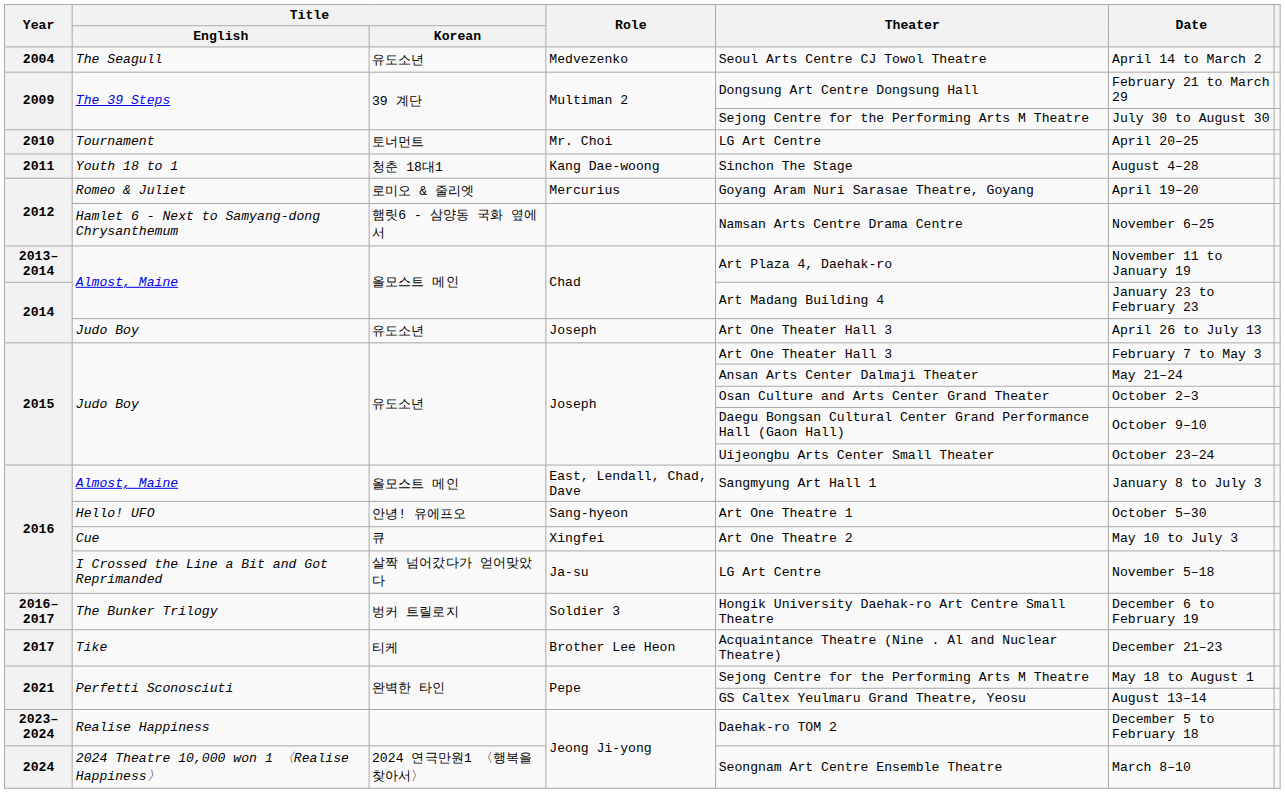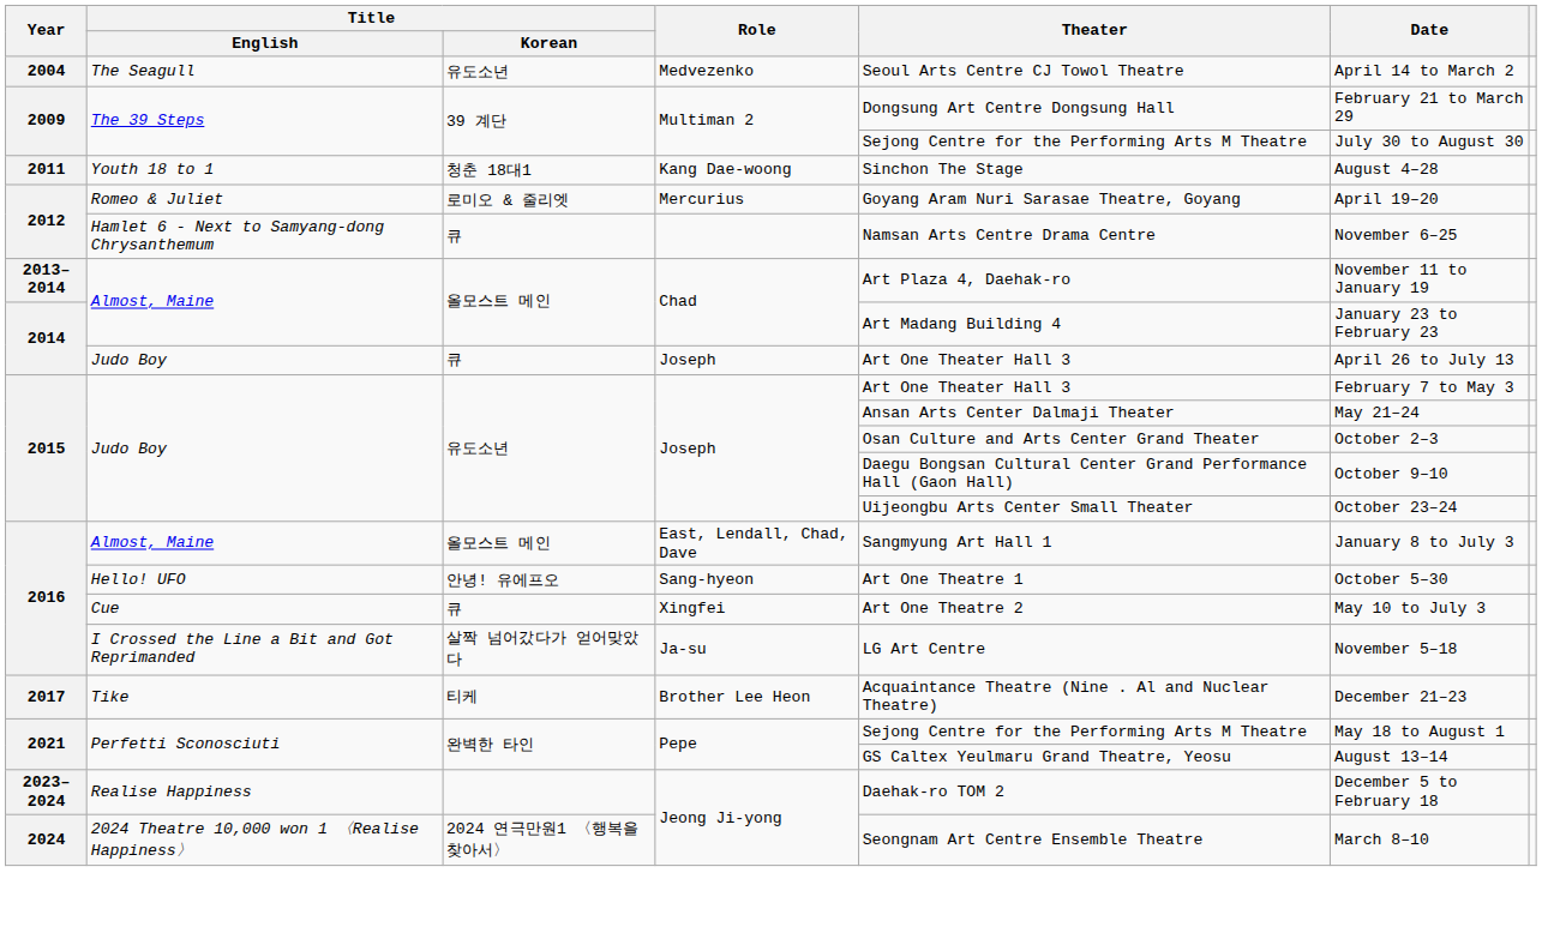 <table class="wikitable sortable plainrowheaders" style="text-align:left; font-size:100%; padding:0 auto; width:100%; margin:auto">
 <tr>
 <th rowspan="2" scope="col">Year</th>
 <th colspan="2" scope="col">Title</th>
 <th rowspan="2" scope="col">Role</th>
 <th rowspan="2" scope="col">Theater</th>
 <th rowspan="2" scope="col">Date</th>
 <th rowspan="2" scope="col" class="unsortable"></th>
 </tr>
 <tr>
 <th>English</th>
 <th>Korean</th>
 </tr>
 <tr>
 <th scope="row">2004</th>
 <td><em>The Seagull</em></td>
 <td>유도소년</td>
 <td>Medvezenko</td>
 <td>Seoul Arts Centre CJ Towol Theatre</td>
 <td>April 14 to March 2</td>
 <td style="text-align:center"></td>
 </tr>
 <tr>
 <th rowspan="2" scope="row">2009</th>
 <td rowspan="2"><em><a href='#'>The 39 Steps</a></em></td>
 <td rowspan="2">39 계단</td>
 <td rowspan="2">Multiman 2</td>
 <td>Dongsung Art Centre Dongsung Hall</td>
 <td>February 21 to March 29</td>
 <td style="text-align:center"></td>
 </tr>
 <tr>
 <td>Sejong Centre for the Performing Arts M Theatre</td>
 <td>July 30 to August 30</td>
 <td style="text-align:center"></td>
 </tr>
 <tr>
-<th scope="row">2010</th>
-<td><em>Tournament</em></td>
-<td>토너먼트</td>
-<td>Mr. Choi</td>
-<td>LG Art Centre</td>
-<td>April 20–25</td>
-<td style="text-align:center"></td>
-</tr>
-<tr>
 <th scope="row">2011</th>
 <td><em>Youth 18 to 1</em></td>
 <td>청춘 18대1</td>
 <td>Kang Dae-woong</td>
 <td>Sinchon The Stage</td>
 <td>August 4–28</td>
 <td style="text-align:center"></td>
 </tr>
 <tr>
 <th scope="row" rowspan="2">2012</th>
 <td><em>Romeo & Juliet</em></td>
 <td>로미오 & 줄리엣</td>
 <td>Mercurius</td>
 <td>Goyang Aram Nuri Sarasae Theatre, Goyang</td>
 <td>April 19–20</td>
 <td></td>
 </tr>
 <tr>
 <td><em>Hamlet 6 - Next to Samyang-dong Chrysanthemum</em></td>
-<td>햄릿6 - 삼양동 국화 옆에서</td>
+<td>큐</td>
 <td></td>
 <td>Namsan Arts Centre Drama Centre</td>
 <td>November 6–25</td>
 <td></td>
 </tr>
 <tr>
 <th scope="row">2013–2014</th>
 <td rowspan="2"><em><a href='#'>Almost, Maine</a></em></td>
 <td rowspan="2">올모스트 메인</td>
 <td rowspan="2">Chad</td>
 <td>Art Plaza 4, Daehak-ro</td>
 <td>November 11 to January 19</td>
 <td style="text-align:center"></td>
 </tr>
 <tr>
 <th rowspan="2" scope="row">2014</th>
 <td>Art Madang Building 4</td>
 <td>January 23 to February 23</td>
 <td></td>
 </tr>
 <tr>
 <td><em>Judo Boy</em></td>
-<td>유도소년</td>
+<td>큐</td>
 <td>Joseph</td>
 <td>Art One Theater Hall 3</td>
 <td>April 26 to July 13</td>
 <td style="text-align:center"></td>
 </tr>
 <tr>
 <th rowspan="5" scope="row">2015</th>
 <td rowspan="5"><em>Judo Boy</em></td>
 <td rowspan="5">유도소년</td>
 <td rowspan="5">Joseph</td>
 <td>Art One Theater Hall 3</td>
 <td>February 7 to May 3</td>
 <td style="text-align:center"></td>
 </tr>
 <tr>
 <td>Ansan Arts Center Dalmaji Theater</td>
 <td>May 21–24</td>
 <td style="text-align:center"></td>
 </tr>
 <tr>
 <td>Osan Culture and Arts Center Grand Theater</td>
 <td>October 2–3</td>
 <td style="text-align:center"></td>
 </tr>
 <tr>
 <td>Daegu Bongsan Cultural Center Grand Performance Hall (Gaon Hall)</td>
 <td>October 9–10</td>
 <td style="text-align:center"></td>
 </tr>
 <tr>
 <td>Uijeongbu Arts Center Small Theater</td>
 <td>October 23–24</td>
 <td style="text-align:center"></td>
 </tr>
 <tr>
 <th rowspan="4" scope="row">2016</th>
 <td><em><a href='#'>Almost, Maine</a></em></td>
 <td>올모스트 메인</td>
 <td>East, Lendall, Chad, Dave</td>
 <td>Sangmyung Art Hall 1</td>
 <td>January 8 to July 3</td>
 <td style="text-align:center"></td>
 </tr>
 <tr>
 <td><em>Hello! UFO</em></td>
 <td>안녕! 유에프오</td>
 <td>Sang-hyeon</td>
 <td>Art One Theatre 1</td>
 <td>October 5–30</td>
 <td style="text-align:center"></td>
 </tr>
 <tr>
 <td><em>Cue</em></td>
 <td>큐</td>
 <td>Xingfei</td>
 <td>Art One Theatre 2</td>
 <td>May 10 to July 3</td>
 <td style="text-align:center"></td>
 </tr>
 <tr>
 <td><em>I Crossed the Line a Bit and Got Reprimanded</em></td>
 <td>살짝 넘어갔다가 얻어맞았다</td>
 <td>Ja-su</td>
 <td>LG Art Centre</td>
 <td>November 5–18</td>
 <td style="text-align:center"></td>
 </tr>
 <tr>
-<th scope="row">2016–2017</th>
-<td><em>The Bunker Trilogy</em></td>
-<td>벙커 트릴로지</td>
-<td>Soldier 3</td>
-<td>Hongik University Daehak-ro Art Centre Small Theatre</td>
-<td>December 6 to February 19</td>
-<td style="text-align:center"></td>
-</tr>
-<tr>
 <th scope="row">2017</th>
 <td><em>Tike</em></td>
 <td>티케</td>
 <td>Brother Lee Heon</td>
 <td>Acquaintance Theatre (Nine . Al and Nuclear Theatre)</td>
 <td>December 21–23</td>
 <td style="text-align:center"></td>
 </tr>
 <tr>
 <th rowspan="2" scope="row">2021</th>
 <td rowspan="2"><em>Perfetti Sconosciuti</em></td>
 <td rowspan="2">완벽한 타인</td>
 <td rowspan="2">Pepe</td>
 <td>Sejong Centre for the Performing Arts M Theatre</td>
 <td>May 18 to August 1</td>
 <td style="text-align:center"></td>
 </tr>
 <tr>
 <td>GS Caltex Yeulmaru Grand Theatre, Yeosu</td>
 <td>August 13–14</td>
 <td style="text-align:center"></td>
 </tr>
 <tr>
 <th scope="row">2023–2024</th>
 <td><em>Realise Happiness</em></td>
 <td></td>
 <td rowspan="2">Jeong Ji-yong</td>
 <td>Daehak-ro TOM 2</td>
 <td>December 5 to February 18</td>
 <td style="text-align:center"></td>
 </tr>
 <tr>
 <th scope="row">2024</th>
 <td><em>2024 Theatre 10,000 won 1 〈Realise Happiness〉</em></td>
 <td>2024 연극만원1 〈행복을 찾아서〉</td>
 <td>Seongnam Art Centre Ensemble Theatre</td>
 <td>March 8–10</td>
 <td style="text-align:center"></td>
 </tr>
 </table>
